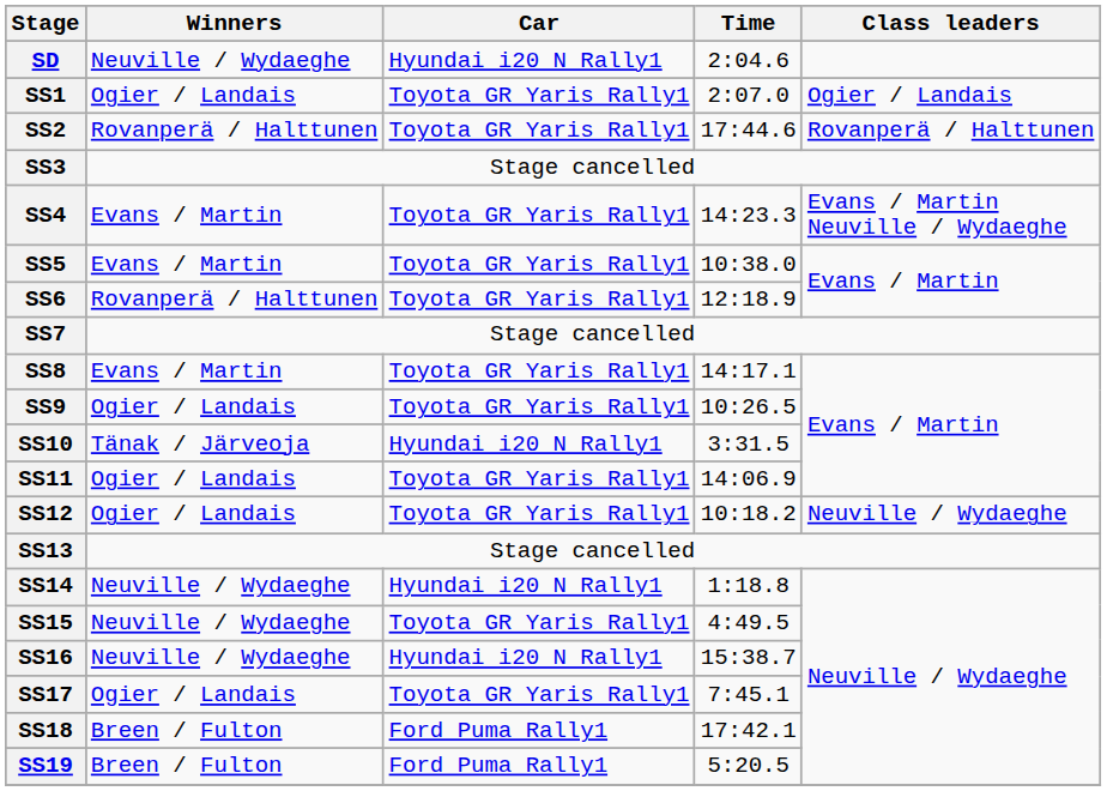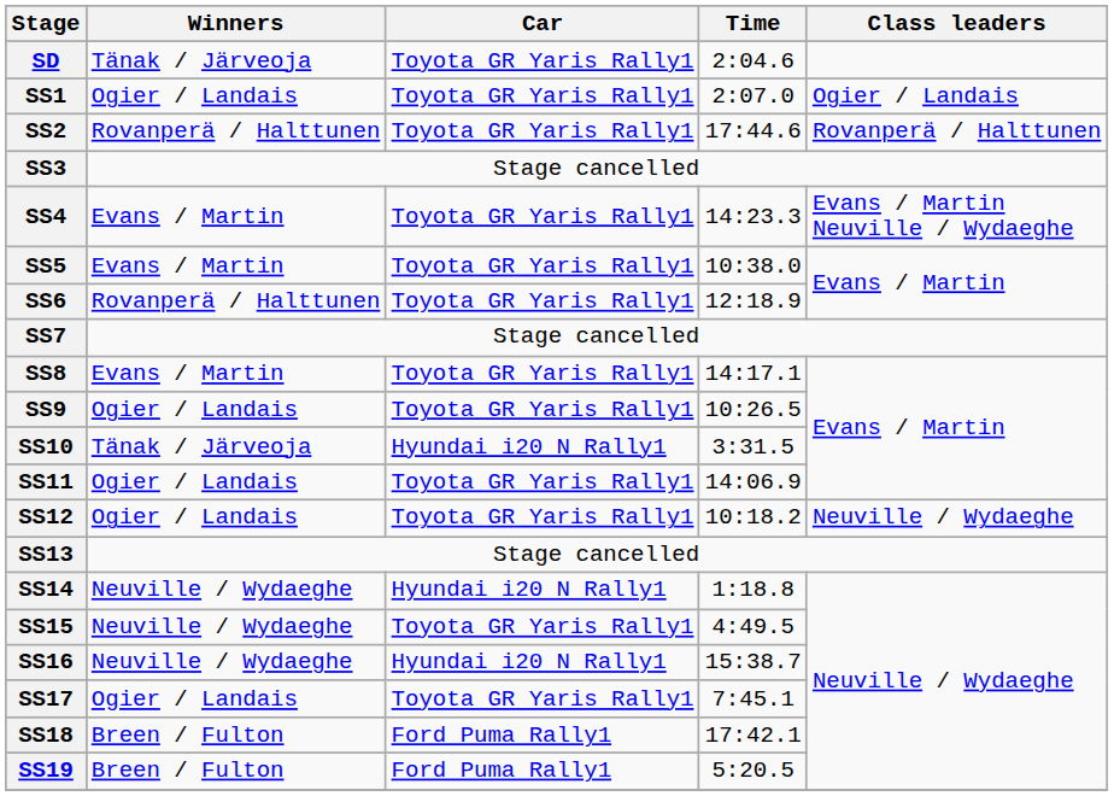 <table class="wikitable" style="font-size:85%">
 <tr>
 <th>Stage</th>
 <th>Winners</th>
 <th>Car</th>
 <th>Time</th>
 <th>Class leaders</th>
 </tr>
 <tr>
 <th><a href='#'>SD</a></th>
-<td><a href='#'>Neuville</a> / <a href='#'>Wydaeghe</a></td>
-<td><a href='#'>Hyundai i20 N Rally1</a></td>
+<td><a href='#'>Tänak</a> / <a href='#'>Järveoja</a></td>
+<td><a href='#'>Toyota GR Yaris Rally1</a></td>
 <td align="center">2:04.6</td>
 <td></td>
 </tr>
 <tr>
 <th>SS1</th>
 <td><a href='#'>Ogier</a> / <a href='#'>Landais</a></td>
 <td><a href='#'>Toyota GR Yaris Rally1</a></td>
 <td align="center">2:07.0</td>
 <td><a href='#'>Ogier</a> / <a href='#'>Landais</a></td>
 </tr>
 <tr>
 <th>SS2</th>
 <td><a href='#'>Rovanperä</a> / <a href='#'>Halttunen</a></td>
 <td><a href='#'>Toyota GR Yaris Rally1</a></td>
 <td align="center">17:44.6</td>
 <td><a href='#'>Rovanperä</a> / <a href='#'>Halttunen</a></td>
 </tr>
 <tr>
 <th>SS3</th>
 <td colspan="4" align="center">Stage cancelled</td>
 </tr>
 <tr>
 <th>SS4</th>
 <td><a href='#'>Evans</a> / <a href='#'>Martin</a></td>
 <td><a href='#'>Toyota GR Yaris Rally1</a></td>
 <td align="center">14:23.3</td>
 <td><a href='#'>Evans</a> / <a href='#'>Martin</a><br><a href='#'>Neuville</a> / <a href='#'>Wydaeghe</a></td>
 </tr>
 <tr>
 <th>SS5</th>
 <td><a href='#'>Evans</a> / <a href='#'>Martin</a></td>
 <td><a href='#'>Toyota GR Yaris Rally1</a></td>
 <td align="center">10:38.0</td>
 <td rowspan="2"><a href='#'>Evans</a> / <a href='#'>Martin</a></td>
 </tr>
 <tr>
 <th>SS6</th>
 <td><a href='#'>Rovanperä</a> / <a href='#'>Halttunen</a></td>
 <td><a href='#'>Toyota GR Yaris Rally1</a></td>
 <td align="center">12:18.9</td>
 </tr>
 <tr>
 <th>SS7</th>
 <td colspan="4" align="center">Stage cancelled</td>
 </tr>
 <tr>
 <th>SS8</th>
 <td><a href='#'>Evans</a> / <a href='#'>Martin</a></td>
 <td><a href='#'>Toyota GR Yaris Rally1</a></td>
 <td align="center">14:17.1</td>
 <td rowspan="4"><a href='#'>Evans</a> / <a href='#'>Martin</a></td>
 </tr>
 <tr>
 <th>SS9</th>
 <td><a href='#'>Ogier</a> / <a href='#'>Landais</a></td>
 <td><a href='#'>Toyota GR Yaris Rally1</a></td>
 <td align="center">10:26.5</td>
 </tr>
 <tr>
 <th>SS10</th>
 <td><a href='#'>Tänak</a> / <a href='#'>Järveoja</a></td>
 <td><a href='#'>Hyundai i20 N Rally1</a></td>
 <td align="center">3:31.5</td>
 </tr>
 <tr>
 <th>SS11</th>
 <td><a href='#'>Ogier</a> / <a href='#'>Landais</a></td>
 <td><a href='#'>Toyota GR Yaris Rally1</a></td>
 <td align="center">14:06.9</td>
 </tr>
 <tr>
 <th>SS12</th>
 <td><a href='#'>Ogier</a> / <a href='#'>Landais</a></td>
 <td><a href='#'>Toyota GR Yaris Rally1</a></td>
 <td align="center">10:18.2</td>
 <td><a href='#'>Neuville</a> / <a href='#'>Wydaeghe</a></td>
 </tr>
 <tr>
 <th>SS13</th>
 <td colspan="4" align="center">Stage cancelled</td>
 </tr>
 <tr>
 <th>SS14</th>
 <td><a href='#'>Neuville</a> / <a href='#'>Wydaeghe</a></td>
 <td><a href='#'>Hyundai i20 N Rally1</a></td>
 <td align="center">1:18.8</td>
 <td rowspan="6"><a href='#'>Neuville</a> / <a href='#'>Wydaeghe</a></td>
 </tr>
 <tr>
 <th>SS15</th>
 <td><a href='#'>Neuville</a> / <a href='#'>Wydaeghe</a></td>
 <td><a href='#'>Toyota GR Yaris Rally1</a></td>
 <td align="center">4:49.5</td>
 </tr>
 <tr>
 <th>SS16</th>
 <td><a href='#'>Neuville</a> / <a href='#'>Wydaeghe</a></td>
 <td><a href='#'>Hyundai i20 N Rally1</a></td>
 <td align="center">15:38.7</td>
 </tr>
 <tr>
 <th>SS17</th>
 <td><a href='#'>Ogier</a> / <a href='#'>Landais</a></td>
 <td><a href='#'>Toyota GR Yaris Rally1</a></td>
 <td align="center">7:45.1</td>
 </tr>
 <tr>
 <th>SS18</th>
 <td><a href='#'>Breen</a> / <a href='#'>Fulton</a></td>
 <td><a href='#'>Ford Puma Rally1</a></td>
 <td align="center">17:42.1</td>
 </tr>
 <tr>
 <th><a href='#'>SS19</a></th>
 <td><a href='#'>Breen</a> / <a href='#'>Fulton</a></td>
 <td><a href='#'>Ford Puma Rally1</a></td>
 <td align="center">5:20.5</td>
 </tr>
 <tr>
 </tr>
 </table>
